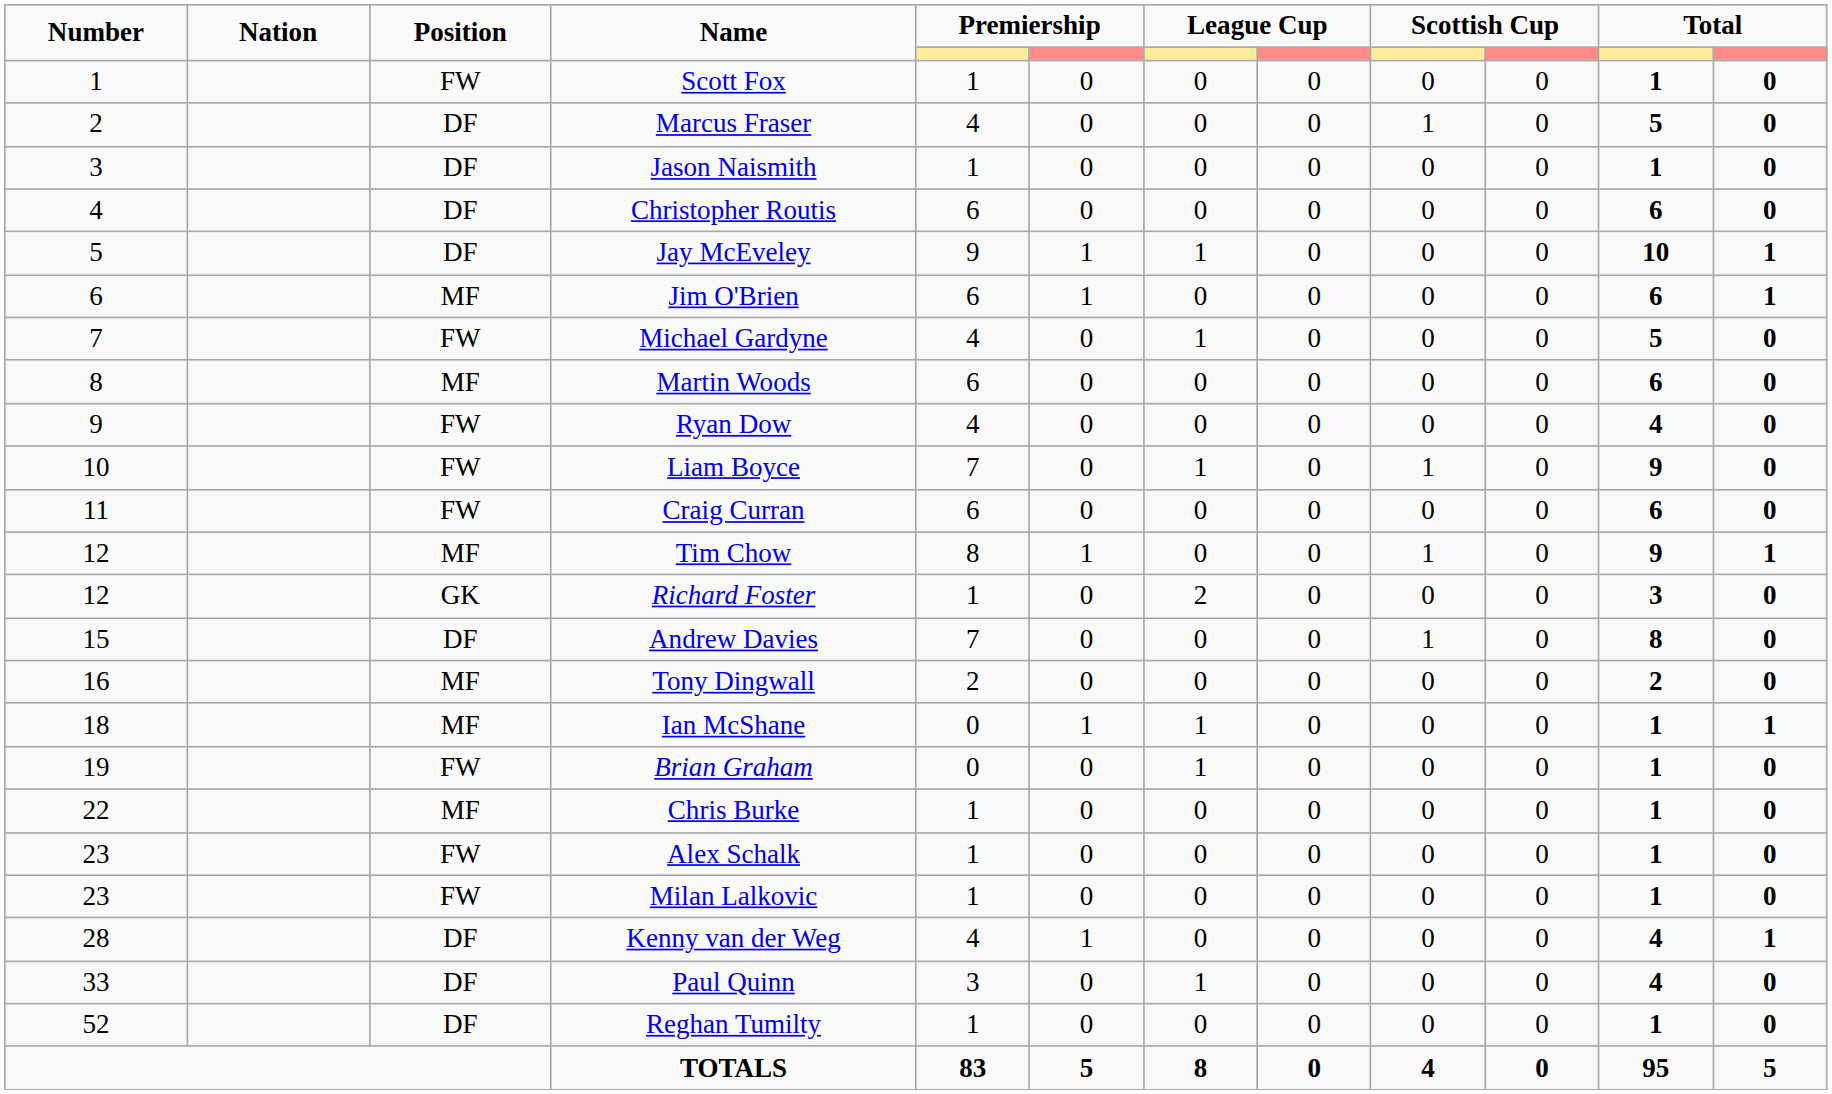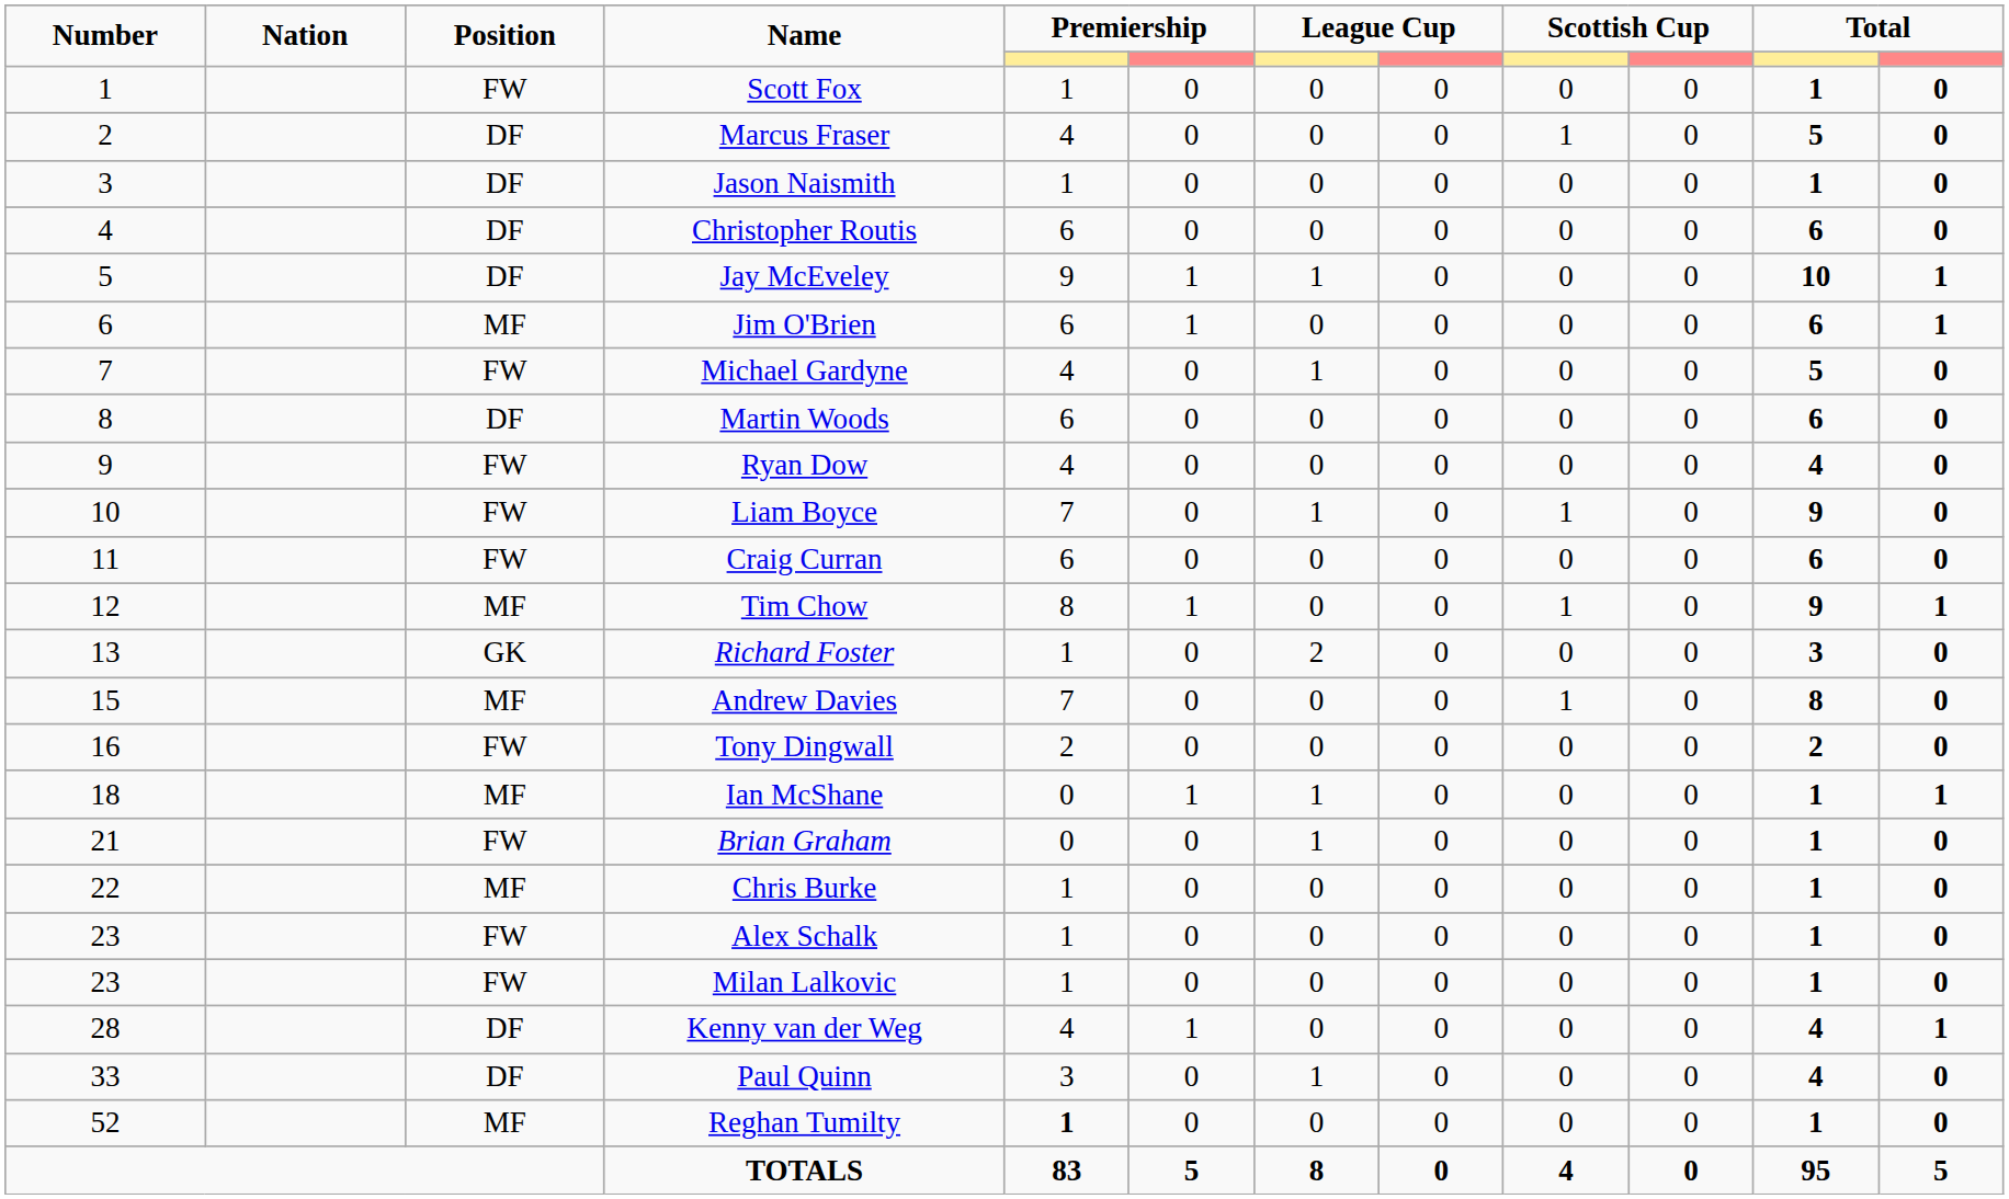 <table class="wikitable" style="font-size: 100%; text-align: center;">
 <tr>
 <td rowspan="2" width="10%" align="center"><strong>Number</strong></td>
 <td rowspan="2" width="10%" align="center"><strong>Nation</strong></td>
 <td rowspan="2" width="10%" align="center"><strong>Position</strong></td>
 <td rowspan="2" width="20%" align="center"><strong>Name</strong></td>
 <td colspan="2" align="center"><strong>Premiership</strong></td>
 <td colspan="2" align="center"><strong>League Cup</strong></td>
 <td colspan="2" align="center"><strong>Scottish Cup</strong></td>
 <td colspan="2" align="center"><strong>Total </strong></td>
 </tr>
 <tr>
 <th width=60 style="background: #FFEE99"></th>
 <th width=60 style="background: #FF8888"></th>
 <th width=60 style="background: #FFEE99"></th>
 <th width=60 style="background: #FF8888"></th>
 <th width=60 style="background: #FFEE99"></th>
 <th width=60 style="background: #FF8888"></th>
 <th width=60 style="background: #FFEE99"></th>
 <th width=60 style="background: #FF8888"></th>
 </tr>
 <tr>
 <td>1</td>
 <td></td>
 <td>FW</td>
 <td><a href='#'>Scott Fox</a></td>
 <td>1</td>
 <td>0</td>
 <td>0</td>
 <td>0</td>
 <td>0</td>
 <td>0</td>
 <td><strong>1</strong></td>
 <td><strong>0</strong></td>
 </tr>
 <tr>
 <td>2</td>
 <td></td>
 <td>DF</td>
 <td><a href='#'>Marcus Fraser</a></td>
 <td>4</td>
 <td>0</td>
 <td>0</td>
 <td>0</td>
 <td>1</td>
 <td>0</td>
 <td><strong>5</strong></td>
 <td><strong>0</strong></td>
 </tr>
 <tr>
 <td>3</td>
 <td></td>
 <td>DF</td>
 <td><a href='#'>Jason Naismith</a></td>
 <td>1</td>
 <td>0</td>
 <td>0</td>
 <td>0</td>
 <td>0</td>
 <td>0</td>
 <td><strong>1</strong></td>
 <td><strong>0</strong></td>
 </tr>
 <tr>
 <td>4</td>
 <td></td>
 <td>DF</td>
 <td><a href='#'>Christopher Routis</a></td>
 <td>6</td>
 <td>0</td>
 <td>0</td>
 <td>0</td>
 <td>0</td>
 <td>0</td>
 <td><strong>6</strong></td>
 <td><strong>0</strong></td>
 </tr>
 <tr>
 <td>5</td>
 <td></td>
 <td>DF</td>
 <td><a href='#'>Jay McEveley</a></td>
 <td>9</td>
 <td>1</td>
 <td>1</td>
 <td>0</td>
 <td>0</td>
 <td>0</td>
 <td><strong>10</strong></td>
 <td><strong>1</strong></td>
 </tr>
 <tr>
 <td>6</td>
 <td></td>
 <td>MF</td>
 <td><a href='#'>Jim O'Brien</a></td>
 <td>6</td>
 <td>1</td>
 <td>0</td>
 <td>0</td>
 <td>0</td>
 <td>0</td>
 <td><strong>6</strong></td>
 <td><strong>1</strong></td>
 </tr>
 <tr>
 <td>7</td>
 <td></td>
 <td>FW</td>
 <td><a href='#'>Michael Gardyne</a></td>
 <td>4</td>
 <td>0</td>
 <td>1</td>
 <td>0</td>
 <td>0</td>
 <td>0</td>
 <td><strong>5</strong></td>
 <td><strong>0</strong></td>
 </tr>
 <tr>
 <td>8</td>
 <td></td>
-<td>MF</td>
+<td>DF</td>
 <td><a href='#'>Martin Woods</a></td>
 <td>6</td>
 <td>0</td>
 <td>0</td>
 <td>0</td>
 <td>0</td>
 <td>0</td>
 <td><strong>6</strong></td>
 <td><strong>0</strong></td>
 </tr>
 <tr>
 <td>9</td>
 <td></td>
 <td>FW</td>
 <td><a href='#'>Ryan Dow</a></td>
 <td>4</td>
 <td>0</td>
 <td>0</td>
 <td>0</td>
 <td>0</td>
 <td>0</td>
 <td><strong>4</strong></td>
 <td><strong>0</strong></td>
 </tr>
 <tr>
 <td>10</td>
 <td></td>
 <td>FW</td>
 <td><a href='#'>Liam Boyce</a></td>
 <td>7</td>
 <td>0</td>
 <td>1</td>
 <td>0</td>
 <td>1</td>
 <td>0</td>
 <td><strong>9</strong></td>
 <td><strong>0</strong></td>
 </tr>
 <tr>
 <td>11</td>
 <td></td>
 <td>FW</td>
 <td><a href='#'>Craig Curran</a></td>
 <td>6</td>
 <td>0</td>
 <td>0</td>
 <td>0</td>
 <td>0</td>
 <td>0</td>
 <td><strong>6</strong></td>
 <td><strong>0</strong></td>
 </tr>
 <tr>
 <td>12</td>
 <td></td>
 <td>MF</td>
 <td><a href='#'>Tim Chow</a></td>
 <td>8</td>
 <td>1</td>
 <td>0</td>
 <td>0</td>
 <td>1</td>
 <td>0</td>
 <td><strong>9</strong></td>
 <td><strong>1</strong></td>
 </tr>
 <tr>
-<td>12</td>
+<td>13</td>
 <td></td>
 <td>GK</td>
 <td><em><a href='#'>Richard Foster</a></em></td>
 <td>1</td>
 <td>0</td>
 <td>2</td>
 <td>0</td>
 <td>0</td>
 <td>0</td>
 <td><strong>3</strong></td>
 <td><strong>0</strong></td>
 </tr>
 <tr>
 <td>15</td>
 <td></td>
-<td>DF</td>
+<td>MF</td>
 <td><a href='#'>Andrew Davies</a></td>
 <td>7</td>
 <td>0</td>
 <td>0</td>
 <td>0</td>
 <td>1</td>
 <td>0</td>
 <td><strong>8</strong></td>
 <td><strong>0</strong></td>
 </tr>
 <tr>
 <td>16</td>
 <td></td>
-<td>MF</td>
+<td>FW</td>
 <td><a href='#'>Tony Dingwall</a></td>
 <td>2</td>
 <td>0</td>
 <td>0</td>
 <td>0</td>
 <td>0</td>
 <td>0</td>
 <td><strong>2</strong></td>
 <td><strong>0</strong></td>
 </tr>
 <tr>
 <td>18</td>
 <td></td>
 <td>MF</td>
 <td><a href='#'>Ian McShane</a></td>
 <td>0</td>
 <td>1</td>
 <td>1</td>
 <td>0</td>
 <td>0</td>
 <td>0</td>
 <td><strong>1</strong></td>
 <td><strong>1</strong></td>
 </tr>
 <tr>
-<td>19</td>
+<td>21</td>
 <td></td>
 <td>FW</td>
 <td><em><a href='#'>Brian Graham</a></em></td>
 <td>0</td>
 <td>0</td>
 <td>1</td>
 <td>0</td>
 <td>0</td>
 <td>0</td>
 <td><strong>1</strong></td>
 <td><strong>0</strong></td>
 </tr>
 <tr>
 <td>22</td>
 <td></td>
 <td>MF</td>
 <td><a href='#'>Chris Burke</a></td>
 <td>1</td>
 <td>0</td>
 <td>0</td>
 <td>0</td>
 <td>0</td>
 <td>0</td>
 <td><strong>1</strong></td>
 <td><strong>0</strong></td>
 </tr>
 <tr>
 <td>23</td>
 <td></td>
 <td>FW</td>
 <td><a href='#'>Alex Schalk</a></td>
 <td>1</td>
 <td>0</td>
 <td>0</td>
 <td>0</td>
 <td>0</td>
 <td>0</td>
 <td><strong>1</strong></td>
 <td><strong>0</strong></td>
 </tr>
 <tr>
 <td>23</td>
 <td></td>
 <td>FW</td>
 <td><a href='#'>Milan Lalkovic</a></td>
 <td>1</td>
 <td>0</td>
 <td>0</td>
 <td>0</td>
 <td>0</td>
 <td>0</td>
 <td><strong>1</strong></td>
 <td><strong>0</strong></td>
 </tr>
 <tr>
 <td>28</td>
 <td></td>
 <td>DF</td>
 <td><a href='#'>Kenny van der Weg</a></td>
 <td>4</td>
 <td>1</td>
 <td>0</td>
 <td>0</td>
 <td>0</td>
 <td>0</td>
 <td><strong>4</strong></td>
 <td><strong>1</strong></td>
 </tr>
 <tr>
 <td>33</td>
 <td></td>
 <td>DF</td>
 <td><a href='#'>Paul Quinn</a></td>
 <td>3</td>
 <td>0</td>
 <td>1</td>
 <td>0</td>
 <td>0</td>
 <td>0</td>
 <td><strong>4</strong></td>
 <td><strong>0</strong></td>
 </tr>
 <tr>
 <td>52</td>
 <td></td>
-<td>DF</td>
+<td>MF</td>
 <td><a href='#'>Reghan Tumilty</a></td>
-<td>1</td>
+<td><strong>1</strong></td>
 <td>0</td>
 <td>0</td>
 <td>0</td>
 <td>0</td>
 <td>0</td>
 <td><strong>1</strong></td>
 <td><strong>0</strong></td>
 </tr>
 <tr>
 <td colspan="3"></td>
 <td><strong>TOTALS</strong></td>
 <td><strong>83</strong></td>
 <td><strong>5</strong></td>
 <td><strong>8</strong></td>
 <td><strong>0</strong></td>
 <td><strong>4</strong></td>
 <td><strong>0</strong></td>
 <td><strong>95</strong></td>
 <td><strong>5</strong></td>
 </tr>
 </table>
